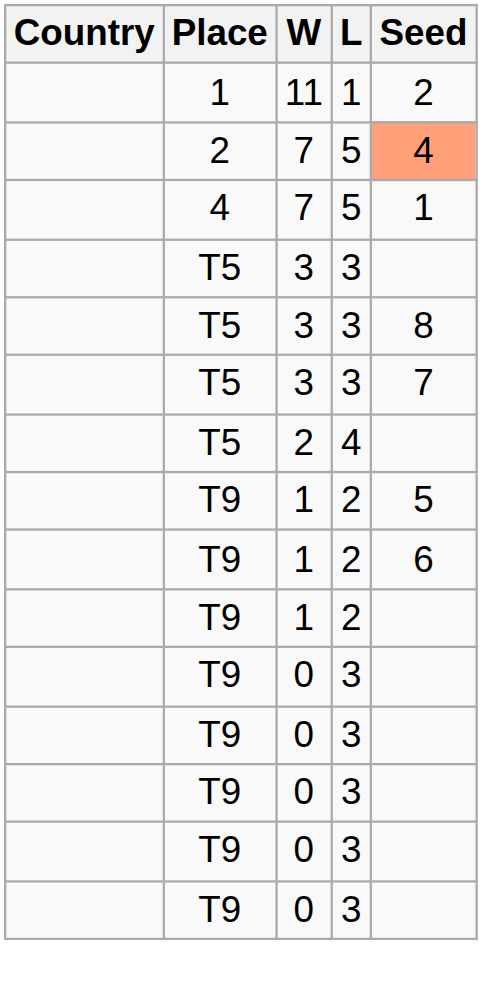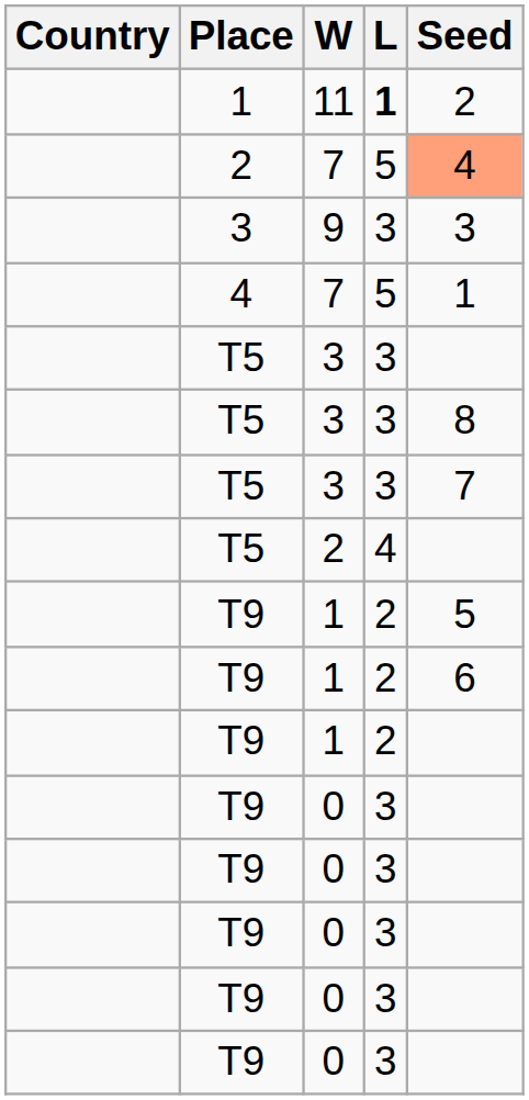 <table class="wikitable sortable" style="text-align:center">
 <tr>
 <th>Country</th>
 <th>Place</th>
 <th>W</th>
 <th>L</th>
 <th>Seed</th>
 </tr>
 <tr>
 <td align=left></td>
 <td>1</td>
 <td>11</td>
-<td>1</td>
+<td><strong>1</strong></td>
 <td>2</td>
 </tr>
 <tr>
 <td align=left></td>
 <td>2</td>
 <td>7</td>
 <td>5</td>
 <td style="background: lightsalmon;">4</td>
+</tr>
+<tr>
+<td align=left></td>
+<td>3</td>
+<td>9</td>
+<td>3</td>
+<td>3</td>
 </tr>
 <tr>
 <td align=left></td>
 <td>4</td>
 <td>7</td>
 <td>5</td>
 <td>1</td>
 </tr>
 <tr>
 <td align=left></td>
 <td>T5</td>
 <td>3</td>
 <td>3</td>
 <td></td>
 </tr>
 <tr>
 <td align=left></td>
 <td>T5</td>
 <td>3</td>
 <td>3</td>
 <td>8</td>
 </tr>
 <tr>
 <td align=left></td>
 <td>T5</td>
 <td>3</td>
 <td>3</td>
 <td>7</td>
 </tr>
 <tr>
 <td align=left></td>
 <td>T5</td>
 <td>2</td>
 <td>4</td>
 <td></td>
 </tr>
 <tr>
 <td align=left></td>
 <td>T9</td>
 <td>1</td>
 <td>2</td>
 <td>5</td>
 </tr>
 <tr>
 <td align=left></td>
 <td>T9</td>
 <td>1</td>
 <td>2</td>
 <td>6</td>
 </tr>
 <tr>
 <td align=left></td>
 <td>T9</td>
 <td>1</td>
 <td>2</td>
 <td></td>
 </tr>
 <tr>
 <td align=left></td>
 <td>T9</td>
 <td>0</td>
 <td>3</td>
 <td></td>
 </tr>
 <tr>
 <td align=left></td>
 <td>T9</td>
 <td>0</td>
 <td>3</td>
 <td></td>
 </tr>
 <tr>
 <td align=left></td>
 <td>T9</td>
 <td>0</td>
 <td>3</td>
 <td></td>
 </tr>
 <tr>
 <td align=left></td>
 <td>T9</td>
 <td>0</td>
 <td>3</td>
 <td></td>
 </tr>
 <tr>
 <td align=left></td>
 <td>T9</td>
 <td>0</td>
 <td>3</td>
 <td></td>
 </tr>
 </table>
